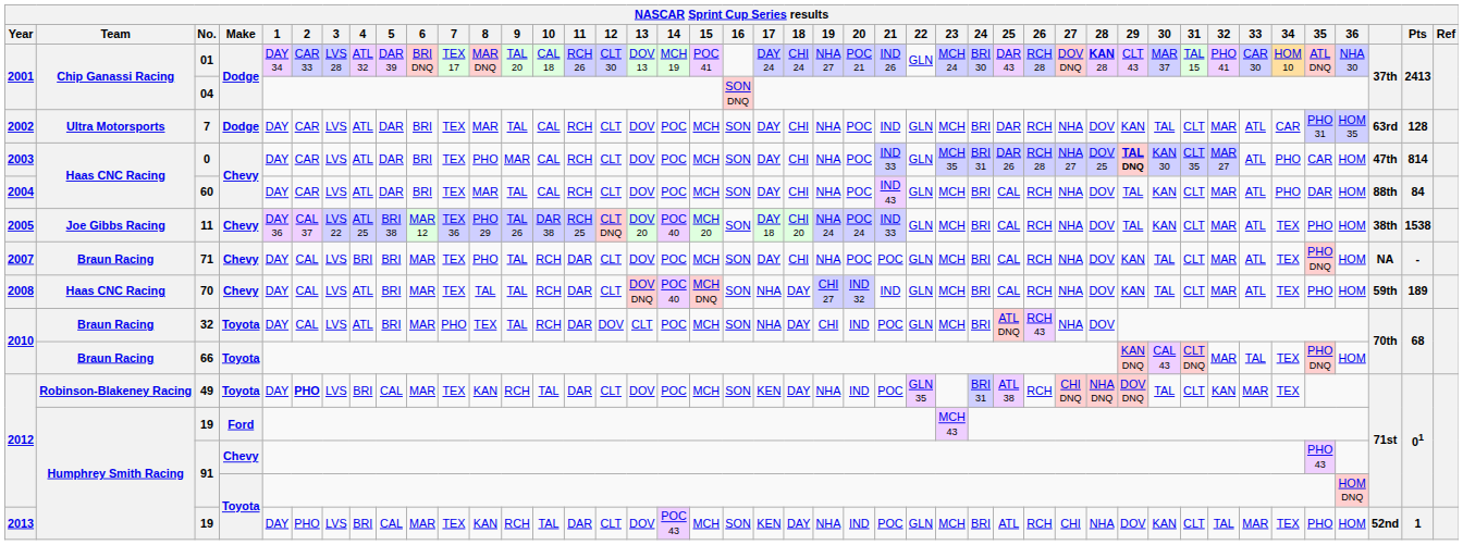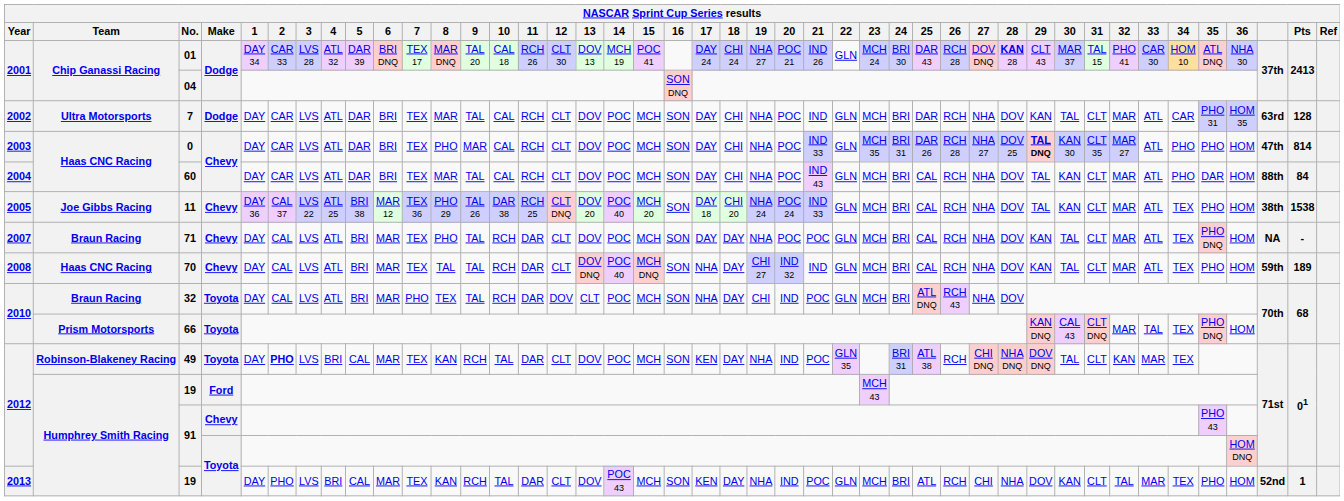 <table class="wikitable" style="text-align:center; font-size:75%">
 <tr>
 <th colspan=45><a href='#'>NASCAR</a> <a href='#'>Sprint Cup Series</a> results</th>
 </tr>
 <tr>
 <th>Year</th>
 <th>Team</th>
 <th>No.</th>
 <th>Make</th>
 <th>1</th>
 <th>2</th>
 <th>3</th>
 <th>4</th>
 <th>5</th>
 <th>6</th>
 <th>7</th>
 <th>8</th>
 <th>9</th>
 <th>10</th>
 <th>11</th>
 <th>12</th>
 <th>13</th>
 <th>14</th>
 <th>15</th>
 <th>16</th>
 <th>17</th>
 <th>18</th>
 <th>19</th>
 <th>20</th>
 <th>21</th>
 <th>22</th>
 <th>23</th>
 <th>24</th>
 <th>25</th>
 <th>26</th>
 <th>27</th>
 <th>28</th>
 <th>29</th>
 <th>30</th>
 <th>31</th>
 <th>32</th>
 <th>33</th>
 <th>34</th>
 <th>35</th>
 <th>36</th>
 <th></th>
 <th>Pts</th>
 <th>Ref</th>
 </tr>
 <tr>
 <th rowspan=2><a href='#'>2001</a></th>
 <th rowspan=2><a href='#'>Chip Ganassi Racing</a></th>
 <th>01</th>
 <th rowspan=2><a href='#'>Dodge</a></th>
 <td style="background:#EFCFFF;"><a href='#'>DAY</a><br><small>34</small></td>
 <td style="background:#CFCFFF;"><a href='#'>CAR</a><br><small>33</small></td>
 <td style="background:#CFCFFF;"><a href='#'>LVS</a><br><small>28</small></td>
 <td style="background:#EFCFFF;"><a href='#'>ATL</a><br><small>32</small></td>
 <td style="background:#EFCFFF;"><a href='#'>DAR</a><br><small>39</small></td>
 <td style="background:#FFCFCF;"><a href='#'>BRI</a><br><small>DNQ</small></td>
 <td style="background:#DFFFDF;"><a href='#'>TEX</a><br><small>17</small></td>
 <td style="background:#FFCFCF;"><a href='#'>MAR</a><br><small>DNQ</small></td>
 <td style="background:#DFFFDF;"><a href='#'>TAL</a><br><small>20</small></td>
 <td style="background:#DFFFDF;"><a href='#'>CAL</a><br><small>18</small></td>
 <td style="background:#CFCFFF;"><a href='#'>RCH</a><br><small>26</small></td>
 <td style="background:#CFCFFF;"><a href='#'>CLT</a><br><small>30</small></td>
 <td style="background:#DFFFDF;"><a href='#'>DOV</a><br><small>13</small></td>
 <td style="background:#DFFFDF;"><a href='#'>MCH</a><br><small>19</small></td>
 <td style="background:#EFCFFF;"><a href='#'>POC</a><br><small>41</small></td>
 <td></td>
 <td style="background:#CFCFFF;"><a href='#'>DAY</a><br><small>24</small></td>
 <td style="background:#CFCFFF;"><a href='#'>CHI</a><br><small>24</small></td>
 <td style="background:#CFCFFF;"><a href='#'>NHA</a><br><small>27</small></td>
 <td style="background:#CFCFFF;"><a href='#'>POC</a><br><small>21</small></td>
 <td style="background:#CFCFFF;"><a href='#'>IND</a><br><small>26</small></td>
 <td><a href='#'>GLN</a></td>
 <td style="background:#CFCFFF;"><a href='#'>MCH</a><br><small>24</small></td>
 <td style="background:#CFCFFF;"><a href='#'>BRI</a><br><small>30</small></td>
 <td style="background:#EFCFFF;"><a href='#'>DAR</a><br><small>43</small></td>
 <td style="background:#CFCFFF;"><a href='#'>RCH</a><br><small>28</small></td>
 <td style="background:#FFCFCF;"><a href='#'>DOV</a><br><small>DNQ</small></td>
 <td style="background:#EFCFFF;"><strong><a href='#'>KAN</a></strong><br><small>28</small></td>
 <td style="background:#EFCFFF;"><a href='#'>CLT</a><br><small>43</small></td>
 <td style="background:#CFCFFF;"><a href='#'>MAR</a><br><small>37</small></td>
 <td style="background:#DFFFDF;"><a href='#'>TAL</a><br><small>15</small></td>
 <td style="background:#EFCFFF;"><a href='#'>PHO</a><br><small>41</small></td>
 <td style="background:#CFCFFF;"><a href='#'>CAR</a><br><small>30</small></td>
 <td style="background:#FFDF9F;"><a href='#'>HOM</a><br><small>10</small></td>
 <td style="background:#FFCFCF;"><a href='#'>ATL</a><br><small>DNQ</small></td>
 <td style="background:#CFCFFF;"><a href='#'>NHA</a><br><small>30</small></td>
 <th rowspan=2>37th</th>
 <th rowspan=2>2413</th>
 <th rowspan=2></th>
 </tr>
 <tr>
 <th>04</th>
 <td colspan=15></td>
 <td style="background:#FFCFCF;"><a href='#'>SON</a><br><small>DNQ</small></td>
 <td colspan=20></td>
 </tr>
 <tr>
 <th><a href='#'>2002</a></th>
 <th><a href='#'>Ultra Motorsports</a></th>
 <th>7</th>
 <th><a href='#'>Dodge</a></th>
 <td><a href='#'>DAY</a></td>
 <td><a href='#'>CAR</a></td>
 <td><a href='#'>LVS</a></td>
 <td><a href='#'>ATL</a></td>
 <td><a href='#'>DAR</a></td>
 <td><a href='#'>BRI</a></td>
 <td><a href='#'>TEX</a></td>
 <td><a href='#'>MAR</a></td>
 <td><a href='#'>TAL</a></td>
 <td><a href='#'>CAL</a></td>
 <td><a href='#'>RCH</a></td>
 <td><a href='#'>CLT</a></td>
 <td><a href='#'>DOV</a></td>
 <td><a href='#'>POC</a></td>
 <td><a href='#'>MCH</a></td>
 <td><a href='#'>SON</a></td>
 <td><a href='#'>DAY</a></td>
 <td><a href='#'>CHI</a></td>
 <td><a href='#'>NHA</a></td>
 <td><a href='#'>POC</a></td>
 <td><a href='#'>IND</a></td>
 <td><a href='#'>GLN</a></td>
 <td><a href='#'>MCH</a></td>
 <td><a href='#'>BRI</a></td>
 <td><a href='#'>DAR</a></td>
 <td><a href='#'>RCH</a></td>
 <td><a href='#'>NHA</a></td>
 <td><a href='#'>DOV</a></td>
 <td><a href='#'>KAN</a></td>
 <td><a href='#'>TAL</a></td>
 <td><a href='#'>CLT</a></td>
 <td><a href='#'>MAR</a></td>
 <td><a href='#'>ATL</a></td>
 <td><a href='#'>CAR</a></td>
 <td style="background:#CFCFFF;"><a href='#'>PHO</a><br><small>31</small></td>
 <td style="background:#CFCFFF;"><a href='#'>HOM</a><br><small>35</small></td>
 <th>63rd</th>
 <th>128</th>
 <th></th>
 </tr>
 <tr>
 <th><a href='#'>2003</a></th>
 <th rowspan=2><a href='#'>Haas CNC Racing</a></th>
 <th>0</th>
 <th rowspan=2><a href='#'>Chevy</a></th>
 <td><a href='#'>DAY</a></td>
 <td><a href='#'>CAR</a></td>
 <td><a href='#'>LVS</a></td>
 <td><a href='#'>ATL</a></td>
 <td><a href='#'>DAR</a></td>
 <td><a href='#'>BRI</a></td>
 <td><a href='#'>TEX</a></td>
 <td><a href='#'>PHO</a></td>
 <td><a href='#'>MAR</a></td>
 <td><a href='#'>CAL</a></td>
 <td><a href='#'>RCH</a></td>
 <td><a href='#'>CLT</a></td>
 <td><a href='#'>DOV</a></td>
 <td><a href='#'>POC</a></td>
 <td><a href='#'>MCH</a></td>
 <td><a href='#'>SON</a></td>
 <td><a href='#'>DAY</a></td>
 <td><a href='#'>CHI</a></td>
 <td><a href='#'>NHA</a></td>
 <td><a href='#'>POC</a></td>
 <td style="background:#CFCFFF;"><a href='#'>IND</a><br><small>33</small></td>
 <td><a href='#'>GLN</a></td>
 <td style="background:#CFCFFF;"><a href='#'>MCH</a><br><small>35</small></td>
 <td style="background:#CFCFFF;"><a href='#'>BRI</a><br><small>31</small></td>
 <td style="background:#CFCFFF;"><a href='#'>DAR</a><br><small>26</small></td>
 <td style="background:#CFCFFF;"><a href='#'>RCH</a><br><small>28</small></td>
 <td style="background:#CFCFFF;"><a href='#'>NHA</a><br><small>27</small></td>
 <td style="background:#CFCFFF;"><a href='#'>DOV</a><br><small>25</small></td>
 <td style="background:#FFCFCF;"><strong><a href='#'>TAL</a><br><small>DNQ</small></strong></td>
 <td style="background:#CFCFFF;"><a href='#'>KAN</a><br><small>30</small></td>
 <td style="background:#CFCFFF;"><a href='#'>CLT</a><br><small>35</small></td>
 <td style="background:#CFCFFF;"><a href='#'>MAR</a><br><small>27</small></td>
 <td><a href='#'>ATL</a></td>
 <td><a href='#'>PHO</a></td>
-<td><a href='#'>CAR</a></td>
+<td><a href='#'>PHO</a></td>
 <td><a href='#'>HOM</a></td>
 <th>47th</th>
 <th>814</th>
 <th></th>
 </tr>
 <tr>
 <th><a href='#'>2004</a></th>
 <th>60</th>
 <td><a href='#'>DAY</a></td>
 <td><a href='#'>CAR</a></td>
 <td><a href='#'>LVS</a></td>
 <td><a href='#'>ATL</a></td>
 <td><a href='#'>DAR</a></td>
 <td><a href='#'>BRI</a></td>
 <td><a href='#'>TEX</a></td>
 <td><a href='#'>MAR</a></td>
 <td><a href='#'>TAL</a></td>
 <td><a href='#'>CAL</a></td>
 <td><a href='#'>RCH</a></td>
 <td><a href='#'>CLT</a></td>
 <td><a href='#'>DOV</a></td>
 <td><a href='#'>POC</a></td>
 <td><a href='#'>MCH</a></td>
 <td><a href='#'>SON</a></td>
 <td><a href='#'>DAY</a></td>
 <td><a href='#'>CHI</a></td>
 <td><a href='#'>NHA</a></td>
 <td><a href='#'>POC</a></td>
 <td style="background:#EFCFFF;"><a href='#'>IND</a><br><small>43</small></td>
 <td><a href='#'>GLN</a></td>
 <td><a href='#'>MCH</a></td>
 <td><a href='#'>BRI</a></td>
 <td><a href='#'>CAL</a></td>
 <td><a href='#'>RCH</a></td>
 <td><a href='#'>NHA</a></td>
 <td><a href='#'>DOV</a></td>
 <td><a href='#'>TAL</a></td>
 <td><a href='#'>KAN</a></td>
 <td><a href='#'>CLT</a></td>
 <td><a href='#'>MAR</a></td>
 <td><a href='#'>ATL</a></td>
 <td><a href='#'>PHO</a></td>
 <td><a href='#'>DAR</a></td>
 <td><a href='#'>HOM</a></td>
 <th>88th</th>
 <th>84</th>
 <th></th>
 </tr>
 <tr>
 <th><a href='#'>2005</a></th>
 <th><a href='#'>Joe Gibbs Racing</a></th>
 <th>11</th>
 <th><a href='#'>Chevy</a></th>
 <td style="background:#EFCFFF;"><a href='#'>DAY</a><br><small>36</small></td>
 <td style="background:#EFCFFF;"><a href='#'>CAL</a><br><small>37</small></td>
 <td style="background:#CFCFFF;"><a href='#'>LVS</a><br><small>22</small></td>
 <td style="background:#CFCFFF;"><a href='#'>ATL</a><br><small>25</small></td>
 <td style="background:#CFCFFF;"><a href='#'>BRI</a><br><small>38</small></td>
 <td style="background:#DFFFDF;"><a href='#'>MAR</a><br><small>12</small></td>
 <td style="background:#CFCFFF;"><a href='#'>TEX</a><br><small>36</small></td>
 <td style="background:#CFCFFF;"><a href='#'>PHO</a><br><small>29</small></td>
 <td style="background:#CFCFFF;"><a href='#'>TAL</a><br><small>26</small></td>
 <td style="background:#CFCFFF;"><a href='#'>DAR</a><br><small>38</small></td>
 <td style="background:#CFCFFF;"><a href='#'>RCH</a><br><small>25</small></td>
 <td style="background:#FFCFCF;"><a href='#'>CLT</a><br><small>DNQ</small></td>
 <td style="background:#DFFFDF;"><a href='#'>DOV</a><br><small>20</small></td>
 <td style="background:#EFCFFF;"><a href='#'>POC</a><br><small>40</small></td>
 <td style="background:#DFFFDF;"><a href='#'>MCH</a><br><small>20</small></td>
 <td><a href='#'>SON</a></td>
 <td style="background:#DFFFDF;"><a href='#'>DAY</a><br><small>18</small></td>
 <td style="background:#DFFFDF;"><a href='#'>CHI</a><br><small>20</small></td>
 <td style="background:#CFCFFF;"><a href='#'>NHA</a><br><small>24</small></td>
 <td style="background:#CFCFFF;"><a href='#'>POC</a><br><small>24</small></td>
 <td style="background:#CFCFFF;"><a href='#'>IND</a><br><small>33</small></td>
 <td><a href='#'>GLN</a></td>
 <td><a href='#'>MCH</a></td>
 <td><a href='#'>BRI</a></td>
 <td><a href='#'>CAL</a></td>
 <td><a href='#'>RCH</a></td>
 <td><a href='#'>NHA</a></td>
 <td><a href='#'>DOV</a></td>
 <td><a href='#'>TAL</a></td>
 <td><a href='#'>KAN</a></td>
 <td><a href='#'>CLT</a></td>
 <td><a href='#'>MAR</a></td>
 <td><a href='#'>ATL</a></td>
 <td><a href='#'>TEX</a></td>
 <td><a href='#'>PHO</a></td>
 <td><a href='#'>HOM</a></td>
 <th>38th</th>
 <th>1538</th>
 <th></th>
 </tr>
 <tr>
 <th><a href='#'>2007</a></th>
 <th><a href='#'>Braun Racing</a></th>
 <th>71</th>
 <th><a href='#'>Chevy</a></th>
 <td><a href='#'>DAY</a></td>
 <td><a href='#'>CAL</a></td>
 <td><a href='#'>LVS</a></td>
-<td><a href='#'>BRI</a></td>
+<td><a href='#'>ATL</a></td>
 <td><a href='#'>BRI</a></td>
 <td><a href='#'>MAR</a></td>
 <td><a href='#'>TEX</a></td>
 <td><a href='#'>PHO</a></td>
 <td><a href='#'>TAL</a></td>
 <td><a href='#'>RCH</a></td>
 <td><a href='#'>DAR</a></td>
 <td><a href='#'>CLT</a></td>
 <td><a href='#'>DOV</a></td>
 <td><a href='#'>POC</a></td>
 <td><a href='#'>MCH</a></td>
 <td><a href='#'>SON</a></td>
 <td><a href='#'>DAY</a></td>
-<td><a href='#'>CHI</a></td>
+<td><a href='#'>DAY</a></td>
 <td><a href='#'>NHA</a></td>
 <td><a href='#'>POC</a></td>
 <td><a href='#'>POC</a></td>
 <td><a href='#'>GLN</a></td>
 <td><a href='#'>MCH</a></td>
 <td><a href='#'>BRI</a></td>
 <td><a href='#'>CAL</a></td>
 <td><a href='#'>RCH</a></td>
 <td><a href='#'>NHA</a></td>
 <td><a href='#'>DOV</a></td>
 <td><a href='#'>KAN</a></td>
 <td><a href='#'>TAL</a></td>
 <td><a href='#'>CLT</a></td>
 <td><a href='#'>MAR</a></td>
 <td><a href='#'>ATL</a></td>
 <td><a href='#'>TEX</a></td>
 <td style="background:#FFCFCF;"><a href='#'>PHO</a><br><small>DNQ</small></td>
 <td><a href='#'>HOM</a></td>
 <th>NA</th>
 <th>-</th>
 <th></th>
 </tr>
 <tr>
 <th><a href='#'>2008</a></th>
 <th><a href='#'>Haas CNC Racing</a></th>
 <th>70</th>
 <th><a href='#'>Chevy</a></th>
 <td><a href='#'>DAY</a></td>
 <td><a href='#'>CAL</a></td>
 <td><a href='#'>LVS</a></td>
 <td><a href='#'>ATL</a></td>
 <td><a href='#'>BRI</a></td>
 <td><a href='#'>MAR</a></td>
 <td><a href='#'>TEX</a></td>
 <td><a href='#'>TAL</a></td>
 <td><a href='#'>TAL</a></td>
 <td><a href='#'>RCH</a></td>
 <td><a href='#'>DAR</a></td>
 <td><a href='#'>CLT</a></td>
 <td style="background:#FFCFCF;"><a href='#'>DOV</a><br><small>DNQ</small></td>
 <td style="background:#EFCFFF;"><a href='#'>POC</a><br><small>40</small></td>
 <td style="background:#FFCFCF;"><a href='#'>MCH</a><br><small>DNQ</small></td>
 <td><a href='#'>SON</a></td>
 <td><a href='#'>NHA</a></td>
 <td><a href='#'>DAY</a></td>
 <td style="background:#CFCFFF;"><a href='#'>CHI</a><br><small>27</small></td>
 <td style="background:#CFCFFF;"><a href='#'>IND</a><br><small>32</small></td>
 <td><a href='#'>IND</a></td>
 <td><a href='#'>GLN</a></td>
 <td><a href='#'>MCH</a></td>
 <td><a href='#'>BRI</a></td>
 <td><a href='#'>CAL</a></td>
 <td><a href='#'>RCH</a></td>
 <td><a href='#'>NHA</a></td>
 <td><a href='#'>DOV</a></td>
 <td><a href='#'>KAN</a></td>
 <td><a href='#'>TAL</a></td>
 <td><a href='#'>CLT</a></td>
 <td><a href='#'>MAR</a></td>
 <td><a href='#'>ATL</a></td>
 <td><a href='#'>TEX</a></td>
 <td><a href='#'>PHO</a></td>
 <td><a href='#'>HOM</a></td>
 <th>59th</th>
 <th>189</th>
 <th></th>
 </tr>
 <tr>
 <th rowspan=2><a href='#'>2010</a></th>
 <th><a href='#'>Braun Racing</a></th>
 <th>32</th>
 <th><a href='#'>Toyota</a></th>
 <td><a href='#'>DAY</a></td>
 <td><a href='#'>CAL</a></td>
 <td><a href='#'>LVS</a></td>
 <td><a href='#'>ATL</a></td>
 <td><a href='#'>BRI</a></td>
 <td><a href='#'>MAR</a></td>
 <td><a href='#'>PHO</a></td>
 <td><a href='#'>TEX</a></td>
 <td><a href='#'>TAL</a></td>
 <td><a href='#'>RCH</a></td>
 <td><a href='#'>DAR</a></td>
 <td><a href='#'>DOV</a></td>
 <td><a href='#'>CLT</a></td>
 <td><a href='#'>POC</a></td>
 <td><a href='#'>MCH</a></td>
 <td><a href='#'>SON</a></td>
 <td><a href='#'>NHA</a></td>
 <td><a href='#'>DAY</a></td>
 <td><a href='#'>CHI</a></td>
 <td><a href='#'>IND</a></td>
 <td><a href='#'>POC</a></td>
 <td><a href='#'>GLN</a></td>
 <td><a href='#'>MCH</a></td>
 <td><a href='#'>BRI</a></td>
 <td style="background:#FFCFCF;"><a href='#'>ATL</a><br><small>DNQ</small></td>
 <td style="background:#EFCFFF;"><a href='#'>RCH</a><br><small>43</small></td>
 <td><a href='#'>NHA</a></td>
 <td><a href='#'>DOV</a></td>
 <td colspan=8></td>
 <th rowspan=2>70th</th>
 <th rowspan=2>68</th>
 <th rowspan=2></th>
 </tr>
 <tr>
-<th><a href='#'>Braun Racing</a></th>
+<th><a href='#'>Prism Motorsports</a></th>
 <th>66</th>
 <th><a href='#'>Toyota</a></th>
 <td colspan=28></td>
 <td style="background:#FFCFCF;"><a href='#'>KAN</a><br><small>DNQ</small></td>
 <td style="background:#EFCFFF;"><a href='#'>CAL</a><br><small>43</small></td>
 <td style="background:#FFCFCF;"><a href='#'>CLT</a><br><small>DNQ</small></td>
 <td><a href='#'>MAR</a></td>
 <td><a href='#'>TAL</a></td>
 <td><a href='#'>TEX</a></td>
 <td style="background:#FFCFCF;"><a href='#'>PHO</a><br><small>DNQ</small></td>
 <td><a href='#'>HOM</a></td>
 </tr>
 <tr>
 <th rowspan=4><a href='#'>2012</a></th>
 <th nowrap><a href='#'>Robinson-Blakeney Racing</a></th>
 <th>49</th>
 <th><a href='#'>Toyota</a></th>
 <td><a href='#'>DAY</a></td>
 <td><strong><a href='#'>PHO</a></strong></td>
 <td><a href='#'>LVS</a></td>
 <td><a href='#'>BRI</a></td>
 <td><a href='#'>CAL</a></td>
 <td><a href='#'>MAR</a></td>
 <td><a href='#'>TEX</a></td>
 <td><a href='#'>KAN</a></td>
 <td><a href='#'>RCH</a></td>
 <td><a href='#'>TAL</a></td>
 <td><a href='#'>DAR</a></td>
 <td><a href='#'>CLT</a></td>
 <td><a href='#'>DOV</a></td>
 <td><a href='#'>POC</a></td>
 <td><a href='#'>MCH</a></td>
 <td><a href='#'>SON</a></td>
 <td><a href='#'>KEN</a></td>
 <td><a href='#'>DAY</a></td>
 <td><a href='#'>NHA</a></td>
 <td><a href='#'>IND</a></td>
 <td><a href='#'>POC</a></td>
 <td style="background:#EFCFFF;"><a href='#'>GLN</a><br><small>35</small></td>
 <td></td>
 <td style="background:#CFCFFF;"><a href='#'>BRI</a><br><small>31</small></td>
 <td style="background:#EFCFFF;"><a href='#'>ATL</a><br><small>38</small></td>
 <td><a href='#'>RCH</a></td>
 <td style="background:#FFCFCF;"><a href='#'>CHI</a><br><small>DNQ</small></td>
 <td style="background:#FFCFCF;"><a href='#'>NHA</a><br><small>DNQ</small></td>
 <td style="background:#FFCFCF;"><a href='#'>DOV</a><br><small>DNQ</small></td>
 <td><a href='#'>TAL</a></td>
 <td><a href='#'>CLT</a></td>
 <td><a href='#'>KAN</a></td>
 <td><a href='#'>MAR</a></td>
 <td><a href='#'>TEX</a></td>
 <td colspan=2></td>
 <th rowspan=4>71st</th>
 <th rowspan=4>0<sup>1</sup></th>
 <th rowspan=4></th>
 </tr>
 <tr>
 <th rowspan=4><a href='#'>Humphrey Smith Racing</a></th>
 <th>19</th>
 <th><a href='#'>Ford</a></th>
 <td colspan=22></td>
 <td style="background:#EFCFFF;"><a href='#'>MCH</a><br><small>43</small></td>
 <td colspan=13></td>
 </tr>
 <tr>
 <th rowspan=2>91</th>
 <th><a href='#'>Chevy</a></th>
 <td colspan=34></td>
 <td style="background:#EFCFFF;"><a href='#'>PHO</a><br><small>43</small></td>
 <td></td>
 </tr>
 <tr>
 <th rowspan=2><a href='#'>Toyota</a></th>
 <td colspan=35></td>
 <td style="background:#FFCFCF;"><a href='#'>HOM</a><br><small>DNQ</small></td>
 </tr>
 <tr>
 <th><a href='#'>2013</a></th>
 <th>19</th>
 <td><a href='#'>DAY</a></td>
 <td><a href='#'>PHO</a></td>
 <td><a href='#'>LVS</a></td>
 <td><a href='#'>BRI</a></td>
 <td><a href='#'>CAL</a></td>
 <td><a href='#'>MAR</a></td>
 <td><a href='#'>TEX</a></td>
 <td><a href='#'>KAN</a></td>
 <td><a href='#'>RCH</a></td>
 <td><a href='#'>TAL</a></td>
 <td><a href='#'>DAR</a></td>
 <td><a href='#'>CLT</a></td>
 <td><a href='#'>DOV</a></td>
 <td style="background:#EFCFFF;"><a href='#'>POC</a><br><small>43</small></td>
 <td><a href='#'>MCH</a></td>
 <td><a href='#'>SON</a></td>
 <td><a href='#'>KEN</a></td>
 <td><a href='#'>DAY</a></td>
 <td><a href='#'>NHA</a></td>
 <td><a href='#'>IND</a></td>
 <td><a href='#'>POC</a></td>
 <td><a href='#'>GLN</a></td>
 <td><a href='#'>MCH</a></td>
 <td><a href='#'>BRI</a></td>
 <td><a href='#'>ATL</a></td>
 <td><a href='#'>RCH</a></td>
 <td><a href='#'>CHI</a></td>
 <td><a href='#'>NHA</a></td>
 <td><a href='#'>DOV</a></td>
 <td><a href='#'>KAN</a></td>
 <td><a href='#'>CLT</a></td>
 <td><a href='#'>TAL</a></td>
 <td><a href='#'>MAR</a></td>
 <td><a href='#'>TEX</a></td>
 <td><a href='#'>PHO</a></td>
 <td><a href='#'>HOM</a></td>
 <th>52nd</th>
 <th>1</th>
 <th></th>
 </tr>
 </table>
